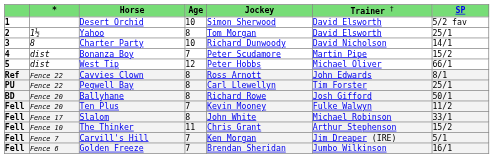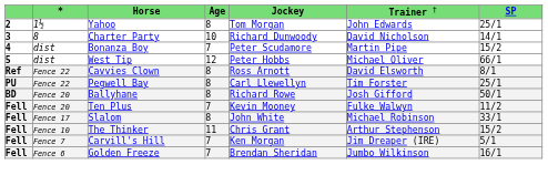 <table border="1" cellpadding="0" style="border-collapse: collapse; font-size:90%">
 <tr bgcolor="#77dd77" align="center">
 <td width="35px"></td>
 <td width="70px"><strong>*</strong></td>
 <td width="150px"><strong>Horse</strong></td>
 <td width="30px"><strong>Age</strong></td>
 <td width="150px"><strong>Jockey</strong></td>
 <td width="170px"><strong>Trainer</strong> <sup>†</sup></td>
 <td width="80px"><strong><a href='#'>SP</a></strong></td>
 </tr>
 <tr>
-<td><strong>1</strong></td>
-<td></td>
-<td><a href='#'>Desert Orchid</a></td>
-<td>10</td>
-<td><a href='#'>Simon Sherwood</a></td>
-<td><a href='#'>David Elsworth</a></td>
-<td>5/2 fav</td>
-</tr>
-<tr>
 <td><strong>2</strong></td>
 <td><em>1½</em></td>
 <td><a href='#'>Yahoo</a></td>
 <td>8</td>
 <td><a href='#'>Tom Morgan</a></td>
-<td><a href='#'>David Elsworth</a></td>
+<td><a href='#'>John Edwards</a></td>
 <td>25/1</td>
 </tr>
 <tr>
 <td><strong>3</strong></td>
 <td><em>8</em></td>
 <td><a href='#'>Charter Party</a></td>
 <td>10</td>
 <td><a href='#'>Richard Dunwoody</a></td>
 <td><a href='#'>David Nicholson</a></td>
 <td>14/1</td>
 </tr>
 <tr>
 <td><strong>4</strong></td>
 <td><em>dist</em></td>
 <td><a href='#'>Bonanza Boy</a></td>
 <td>7</td>
 <td><a href='#'>Peter Scudamore</a></td>
 <td><a href='#'>Martin Pipe</a></td>
 <td>15/2</td>
 </tr>
 <tr>
 <td><strong>5</strong></td>
 <td><em>dist</em></td>
 <td><a href='#'>West Tip</a></td>
 <td>12</td>
 <td><a href='#'>Peter Hobbs</a></td>
 <td><a href='#'>Michael Oliver</a></td>
 <td>66/1</td>
 </tr>
 <tr bgcolor="#f3f3f3">
 <td><strong>Ref</strong></td>
 <td><small><em>Fence 22</em></small></td>
 <td><a href='#'>Cavvies Clown</a></td>
 <td>8</td>
 <td><a href='#'>Ross Arnott</a></td>
-<td><a href='#'>John Edwards</a></td>
+<td><a href='#'>David Elsworth</a></td>
 <td>8/1</td>
 </tr>
 <tr bgcolor="#f3f3f3">
 <td><strong>PU</strong></td>
 <td><small><em>Fence 22</em></small></td>
 <td><a href='#'>Pegwell Bay</a></td>
 <td>8</td>
 <td><a href='#'>Carl Llewellyn</a></td>
 <td><a href='#'>Tim Forster</a></td>
 <td>25/1</td>
 </tr>
 <tr bgcolor="#f3f3f3">
 <td><strong>BD</strong></td>
 <td><small><em>Fence 20</em></small></td>
 <td><a href='#'>Ballyhane</a></td>
 <td>8</td>
 <td><a href='#'>Richard Rowe</a></td>
 <td><a href='#'>Josh Gifford</a></td>
 <td>50/1</td>
 </tr>
 <tr bgcolor="#f3f3f3">
 <td><strong>Fell</strong></td>
 <td><small><em>Fence 20</em></small></td>
 <td><a href='#'>Ten Plus</a></td>
 <td>7</td>
 <td><a href='#'>Kevin Mooney</a></td>
 <td><a href='#'>Fulke Walwyn</a></td>
 <td>11/2</td>
 </tr>
 <tr bgcolor="#f3f3f3">
 <td><strong>Fell</strong></td>
 <td><small><em>Fence 17</em></small></td>
 <td><a href='#'>Slalom</a></td>
 <td>8</td>
 <td><a href='#'>John White</a></td>
 <td><a href='#'>Michael Robinson</a></td>
 <td>33/1</td>
 </tr>
 <tr bgcolor="#f3f3f3">
 <td><strong>Fell</strong></td>
 <td><small><em>Fence 10</em></small></td>
 <td><a href='#'>The Thinker</a></td>
 <td>11</td>
 <td><a href='#'>Chris Grant</a></td>
 <td><a href='#'>Arthur Stephenson</a></td>
 <td>15/2</td>
 </tr>
 <tr bgcolor="#f3f3f3">
 <td><strong>Fell</strong></td>
 <td><small><em>Fence 7</em></small></td>
 <td><a href='#'>Carvill's Hill</a></td>
 <td>7</td>
 <td><a href='#'>Ken Morgan</a></td>
 <td><a href='#'>Jim Dreaper</a> (IRE)</td>
 <td>5/1</td>
 </tr>
 <tr bgcolor="#f3f3f3">
 <td><strong>Fell</strong></td>
 <td><small><em>Fence 6</em></small></td>
 <td><a href='#'>Golden Freeze</a></td>
 <td>7</td>
 <td><a href='#'>Brendan Sheridan</a></td>
 <td><a href='#'>Jumbo Wilkinson</a></td>
 <td>16/1</td>
 </tr>
 </table>
